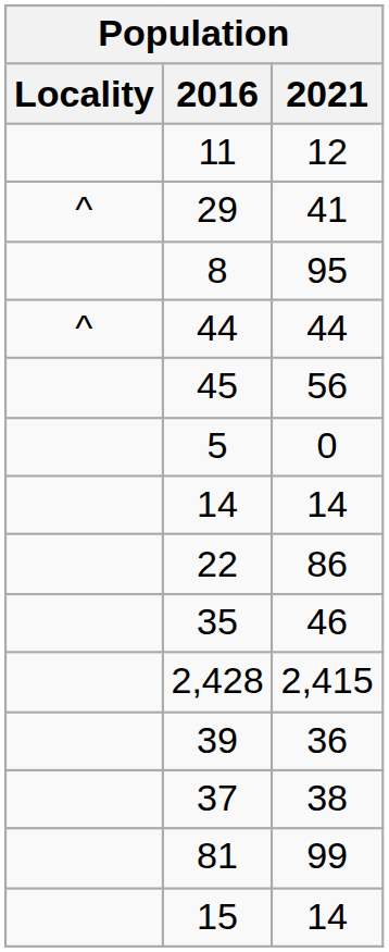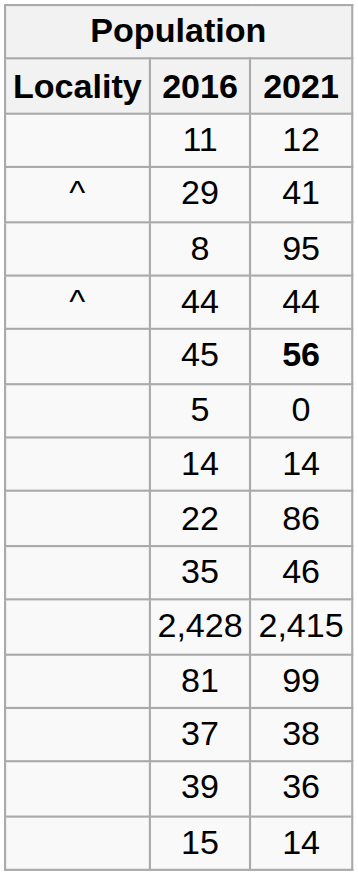 <table class="wikitable" style="text-align:center;">
 <tr>
 <th colspan="3" style="text-align:center;  font-weight:bold">Population</th>
 </tr>
 <tr>
 <th style="text-align:center; background:  font-weight:bold">Locality</th>
 <th style="text-align:center; background:  font-weight:bold"><strong>2016</strong></th>
 <th style="text-align:center; background:  font-weight:bold"><strong>2021</strong></th>
 </tr>
 <tr>
 <td></td>
 <td>11</td>
 <td>12</td>
 </tr>
 <tr>
 <td>^</td>
 <td>29</td>
 <td>41</td>
 </tr>
 <tr>
 <td></td>
 <td>8</td>
 <td>95</td>
 </tr>
 <tr>
 <td>^</td>
 <td>44</td>
 <td>44</td>
 </tr>
 <tr>
 <td></td>
 <td>45</td>
-<td>56</td>
+<td><strong>56</strong></td>
 </tr>
 <tr>
 <td></td>
 <td>5</td>
 <td>0</td>
 </tr>
 <tr>
 <td></td>
 <td>14</td>
 <td>14</td>
 </tr>
 <tr>
 <td></td>
 <td>22</td>
 <td>86</td>
 </tr>
 <tr>
 <td></td>
 <td>35</td>
 <td>46</td>
 </tr>
 <tr>
 <td></td>
 <td>2,428</td>
 <td>2,415</td>
 </tr>
 <tr>
 <td></td>
-<td>39</td>
-<td>36</td>
+<td>81</td>
+<td>99</td>
 </tr>
 <tr>
 <td></td>
 <td>37</td>
 <td>38</td>
 </tr>
 <tr>
 <td></td>
-<td>81</td>
-<td>99</td>
+<td>39</td>
+<td>36</td>
 </tr>
 <tr>
 <td></td>
 <td>15</td>
 <td>14</td>
 </tr>
 </table>
